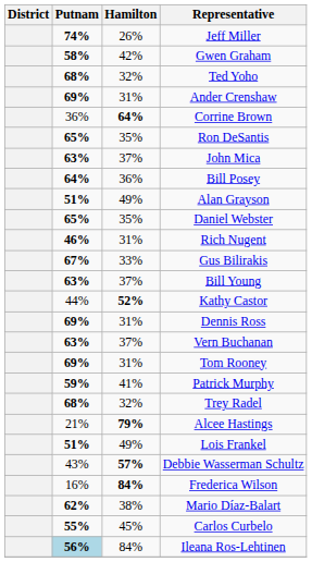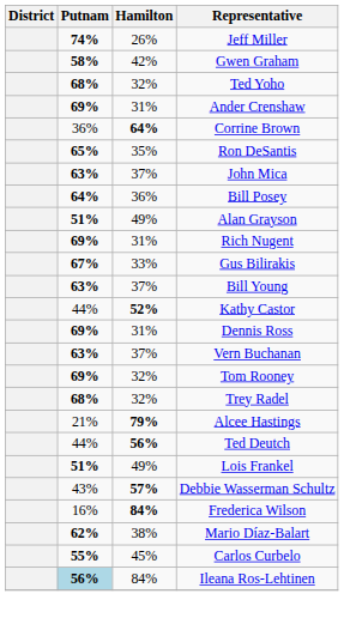 <table class=wikitable>
 <tr>
 <th>District</th>
 <th>Putnam</th>
 <th>Hamilton</th>
 <th>Representative</th>
 </tr>
 <tr align=center>
 <th></th>
 <td><strong>74%</strong></td>
 <td>26%</td>
 <td><a href='#'>Jeff Miller</a></td>
 </tr>
 <tr align=center>
 <th></th>
 <td><strong>58%</strong></td>
 <td>42%</td>
 <td><a href='#'>Gwen Graham</a></td>
 </tr>
 <tr align=center>
 <th></th>
 <td><strong>68%</strong></td>
 <td>32%</td>
 <td><a href='#'>Ted Yoho</a></td>
 </tr>
 <tr align=center>
 <th></th>
 <td><strong>69%</strong></td>
 <td>31%</td>
 <td><a href='#'>Ander Crenshaw</a></td>
 </tr>
 <tr align=center>
 <th></th>
 <td>36%</td>
 <td><strong>64%</strong></td>
 <td><a href='#'>Corrine Brown</a></td>
 </tr>
 <tr align=center>
 <th></th>
 <td><strong>65%</strong></td>
 <td>35%</td>
 <td><a href='#'>Ron DeSantis</a></td>
 </tr>
 <tr align=center>
 <th></th>
 <td><strong>63%</strong></td>
 <td>37%</td>
 <td><a href='#'>John Mica</a></td>
 </tr>
 <tr align=center>
 <th></th>
 <td><strong>64%</strong></td>
 <td>36%</td>
 <td><a href='#'>Bill Posey</a></td>
 </tr>
 <tr align=center>
 <th></th>
 <td><strong>51%</strong></td>
 <td>49%</td>
 <td><a href='#'>Alan Grayson</a></td>
 </tr>
 <tr align=center>
 <th></th>
-<td><strong>65%</strong></td>
-<td>35%</td>
-<td><a href='#'>Daniel Webster</a></td>
-</tr>
-<tr align=center>
-<th></th>
-<td><strong>46%</strong></td>
+<td><strong>69%</strong></td>
 <td>31%</td>
 <td><a href='#'>Rich Nugent</a></td>
 </tr>
 <tr align=center>
 <th></th>
 <td><strong>67%</strong></td>
 <td>33%</td>
 <td><a href='#'>Gus Bilirakis</a></td>
 </tr>
 <tr align=center>
 <th></th>
 <td><strong>63%</strong></td>
 <td>37%</td>
 <td><a href='#'>Bill Young</a></td>
 </tr>
 <tr align=center>
 <th></th>
 <td>44%</td>
 <td><strong>52%</strong></td>
 <td><a href='#'>Kathy Castor</a></td>
 </tr>
 <tr align=center>
 <th></th>
 <td><strong>69%</strong></td>
 <td>31%</td>
 <td><a href='#'>Dennis Ross</a></td>
 </tr>
 <tr align=center>
 <th></th>
 <td><strong>63%</strong></td>
 <td>37%</td>
 <td><a href='#'>Vern Buchanan</a></td>
 </tr>
 <tr align=center>
 <th></th>
 <td><strong>69%</strong></td>
-<td>31%</td>
+<td>32%</td>
 <td><a href='#'>Tom Rooney</a></td>
-</tr>
-<tr align=center>
-<th></th>
-<td><strong>59%</strong></td>
-<td>41%</td>
-<td><a href='#'>Patrick Murphy</a></td>
 </tr>
 <tr align=center>
 <th></th>
 <td><strong>68%</strong></td>
 <td>32%</td>
 <td><a href='#'>Trey Radel</a></td>
 </tr>
 <tr align=center>
 <th></th>
 <td>21%</td>
 <td><strong>79%</strong></td>
 <td><a href='#'>Alcee Hastings</a></td>
+</tr>
+<tr align=center>
+<th></th>
+<td>44%</td>
+<td><strong>56%</strong></td>
+<td><a href='#'>Ted Deutch</a></td>
 </tr>
 <tr align=center>
 <th></th>
 <td><strong>51%</strong></td>
 <td>49%</td>
 <td><a href='#'>Lois Frankel</a></td>
 </tr>
 <tr align=center>
 <th></th>
 <td>43%</td>
 <td><strong>57%</strong></td>
 <td><a href='#'>Debbie Wasserman Schultz</a></td>
 </tr>
 <tr align=center>
 <th></th>
 <td>16%</td>
 <td><strong>84%</strong></td>
 <td><a href='#'>Frederica Wilson</a></td>
 </tr>
 <tr align=center>
 <th></th>
 <td><strong>62%</strong></td>
 <td>38%</td>
 <td><a href='#'>Mario Díaz-Balart</a></td>
 </tr>
 <tr align=center>
 <th></th>
 <td><strong>55%</strong></td>
 <td>45%</td>
 <td><a href='#'>Carlos Curbelo</a></td>
 </tr>
 <tr align=center>
 <th></th>
 <td style="background: lightblue;"><strong>56%</strong></td>
 <td>84%</td>
 <td><a href='#'>Ileana Ros-Lehtinen</a></td>
 </tr>
 <tr align=center>
 </tr>
 </table>
